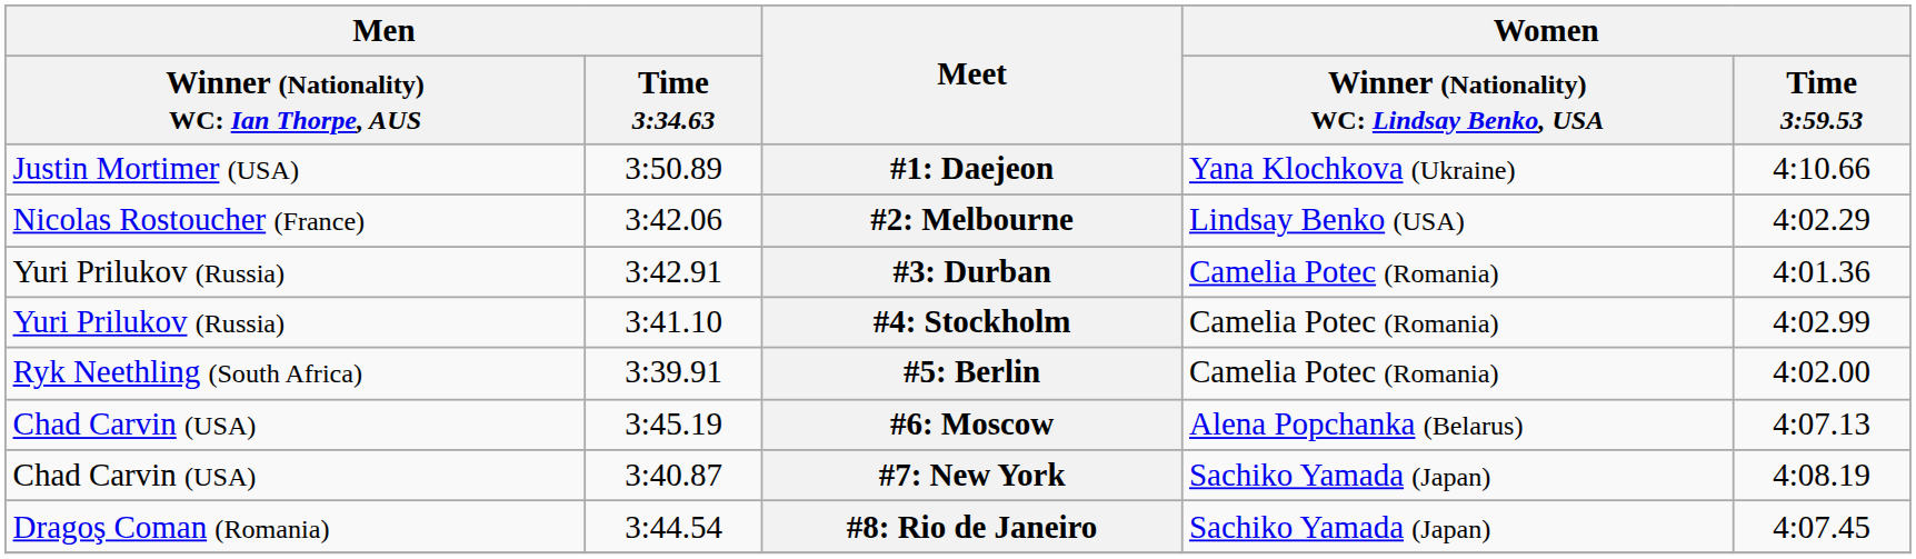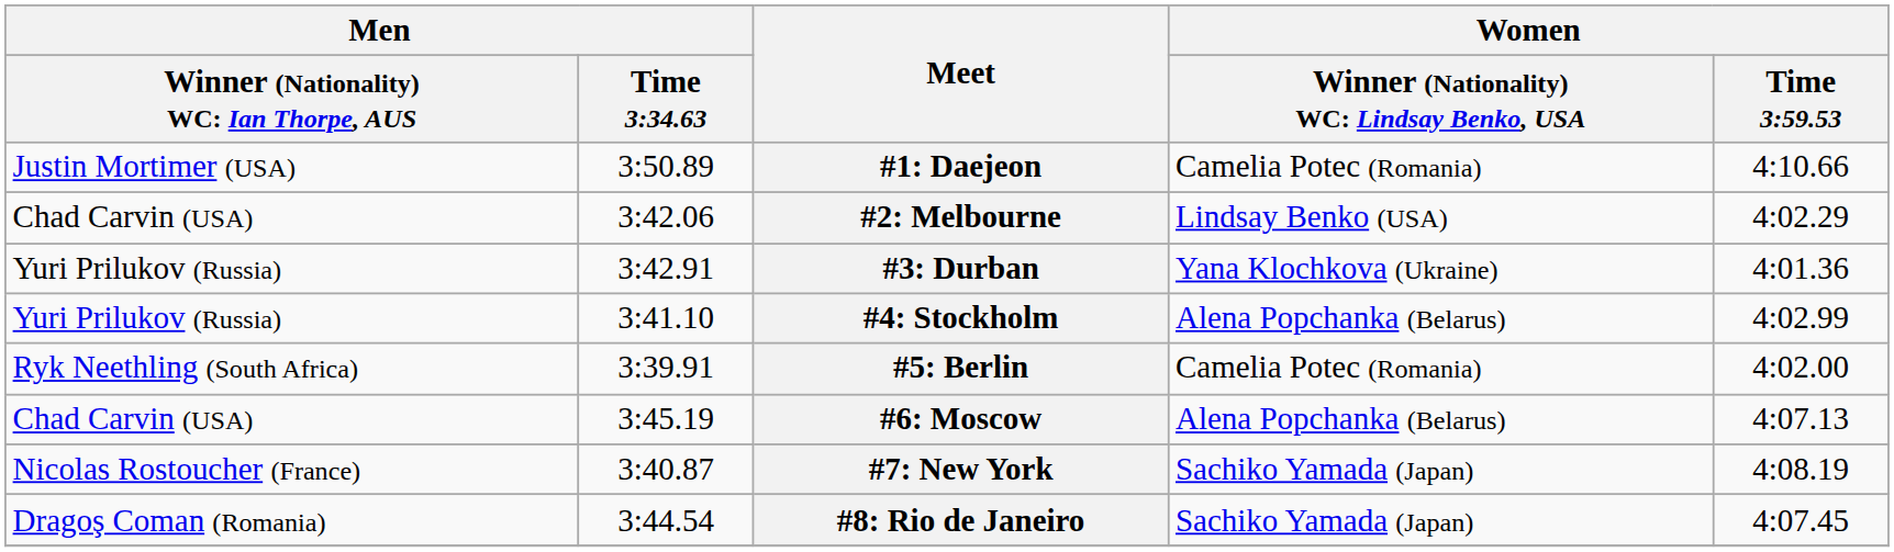 <table class=wikitable width="75%">
 <tr>
 <th colspan="2">Men</th>
 <th rowspan="2">Meet</th>
 <th colspan="2">Women</th>
 </tr>
 <tr>
 <th>Winner <small>(Nationality)<br> WC: <em><a href='#'>Ian Thorpe</a>, AUS</em></small></th>
 <th>Time <br><small> <em>3:34.63</em> </small></th>
 <th>Winner <small>(Nationality)<br>WC: <em><a href='#'>Lindsay Benko</a>, USA</em></small></th>
 <th>Time<br><small><em>3:59.53</em></small></th>
 </tr>
 <tr>
 <td> <a href='#'>Justin Mortimer</a> <small>(USA)</small></td>
 <td align=center>3:50.89</td>
 <th>#1: Daejeon</th>
-<td> <a href='#'>Yana Klochkova</a> <small>(Ukraine)</small></td>
+<td> Camelia Potec <small>(Romania)</small></td>
 <td align=center>4:10.66</td>
 </tr>
 <tr>
-<td> <a href='#'>Nicolas Rostoucher</a> <small>(France)</small></td>
+<td> Chad Carvin <small>(USA)</small></td>
 <td align=center>3:42.06</td>
 <th>#2: Melbourne</th>
 <td> <a href='#'>Lindsay Benko</a> <small>(USA)</small></td>
 <td align=center>4:02.29</td>
 </tr>
 <tr>
 <td> Yuri Prilukov <small>(Russia)</small></td>
 <td align=center>3:42.91</td>
 <th>#3: Durban</th>
-<td> <a href='#'>Camelia Potec</a> <small>(Romania)</small></td>
+<td> <a href='#'>Yana Klochkova</a> <small>(Ukraine)</small></td>
 <td align=center>4:01.36</td>
 </tr>
 <tr>
 <td> <a href='#'>Yuri Prilukov</a> <small>(Russia)</small></td>
 <td align=center>3:41.10</td>
 <th>#4: Stockholm</th>
-<td> Camelia Potec <small>(Romania)</small></td>
+<td> <a href='#'>Alena Popchanka</a> <small>(Belarus)</small></td>
 <td align=center>4:02.99</td>
 </tr>
 <tr>
 <td> <a href='#'>Ryk Neethling</a> <small>(South Africa)</small></td>
 <td align=center>3:39.91</td>
 <th>#5: Berlin</th>
 <td> Camelia Potec <small>(Romania)</small></td>
 <td align=center>4:02.00</td>
 </tr>
 <tr>
 <td> <a href='#'>Chad Carvin</a> <small>(USA)</small></td>
 <td align=center>3:45.19</td>
 <th>#6: Moscow</th>
 <td> <a href='#'>Alena Popchanka</a> <small>(Belarus)</small></td>
 <td align=center>4:07.13</td>
 </tr>
 <tr>
-<td> Chad Carvin <small>(USA)</small></td>
+<td> <a href='#'>Nicolas Rostoucher</a> <small>(France)</small></td>
 <td align=center>3:40.87</td>
 <th>#7: New York</th>
 <td> <a href='#'>Sachiko Yamada</a> <small>(Japan)</small></td>
 <td align=center>4:08.19</td>
 </tr>
 <tr>
 <td> <a href='#'>Dragoş Coman</a> <small>(Romania)</small></td>
 <td align=center>3:44.54</td>
 <th>#8: Rio de Janeiro</th>
 <td> <a href='#'>Sachiko Yamada</a> <small>(Japan)</small></td>
 <td align=center>4:07.45</td>
 </tr>
 <tr>
 </tr>
 </table>
